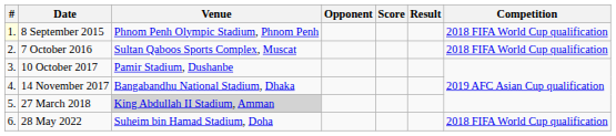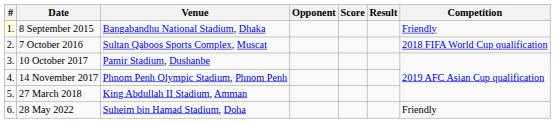 <table class="wikitable">
 <tr>
 <th>#</th>
 <th>Date</th>
 <th>Venue</th>
 <th>Opponent</th>
 <th>Score</th>
 <th>Result</th>
 <th>Competition</th>
 </tr>
 <tr>
 <td style="background: lightyellow;">1.</td>
 <td>8 September 2015</td>
-<td><a href='#'>Phnom Penh Olympic Stadium</a>, <a href='#'>Phnom Penh</a></td>
+<td><a href='#'>Bangabandhu National Stadium</a>, <a href='#'>Dhaka</a></td>
 <td></td>
 <td></td>
 <td></td>
-<td><a href='#'>2018 FIFA World Cup qualification</a></td>
+<td><a href='#'>Friendly</a></td>
 </tr>
 <tr>
 <td>2.</td>
 <td>7 October 2016</td>
 <td><a href='#'>Sultan Qaboos Sports Complex</a>, <a href='#'>Muscat</a></td>
 <td></td>
 <td></td>
 <td></td>
 <td><a href='#'>2018 FIFA World Cup qualification</a></td>
 </tr>
 <tr>
 <td>3.</td>
 <td>10 October 2017</td>
 <td><a href='#'>Pamir Stadium</a>, <a href='#'>Dushanbe</a></td>
 <td></td>
 <td></td>
 <td></td>
 <td rowspan=3><a href='#'>2019 AFC Asian Cup qualification</a></td>
 </tr>
 <tr>
 <td>4.</td>
 <td>14 November 2017</td>
-<td><a href='#'>Bangabandhu National Stadium</a>, <a href='#'>Dhaka</a></td>
+<td><a href='#'>Phnom Penh Olympic Stadium</a>, <a href='#'>Phnom Penh</a></td>
 <td></td>
 <td></td>
 <td></td>
 </tr>
 <tr>
 <td>5.</td>
 <td>27 March 2018</td>
-<td style="background: lightgrey;"><a href='#'>King Abdullah II Stadium</a>, <a href='#'>Amman</a></td>
+<td><a href='#'>King Abdullah II Stadium</a>, <a href='#'>Amman</a></td>
 <td></td>
 <td></td>
 <td></td>
 </tr>
 <tr>
 <td>6.</td>
 <td>28 May 2022</td>
 <td><a href='#'>Suheim bin Hamad Stadium</a>, <a href='#'>Doha</a></td>
 <td></td>
 <td></td>
 <td></td>
-<td><a href='#'>2018 FIFA World Cup qualification</a></td>
+<td>Friendly</td>
 </tr>
 </table>
